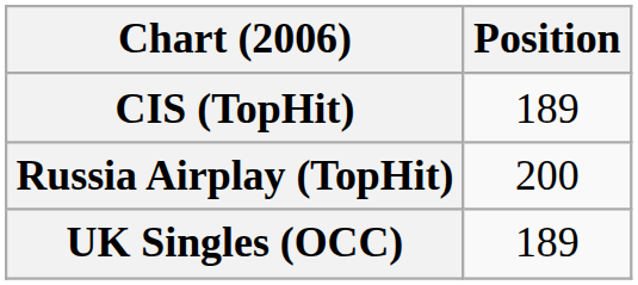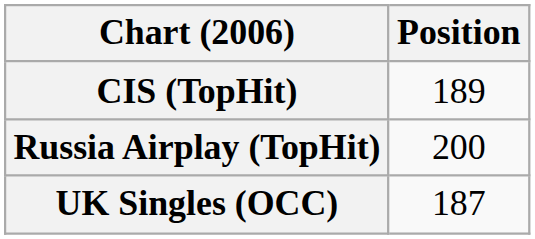 <table class="wikitable sortable plainrowheaders" style="text-align:center">
 <tr>
 <th>Chart (2006)</th>
 <th>Position</th>
 </tr>
 <tr>
 <th scope="row">CIS (TopHit)</th>
 <td>189</td>
 </tr>
 <tr>
 <th scope="row">Russia Airplay (TopHit)</th>
 <td>200</td>
 </tr>
 <tr>
 <th scope="row">UK Singles (OCC)</th>
-<td>189</td>
+<td>187</td>
 </tr>
 </table>
